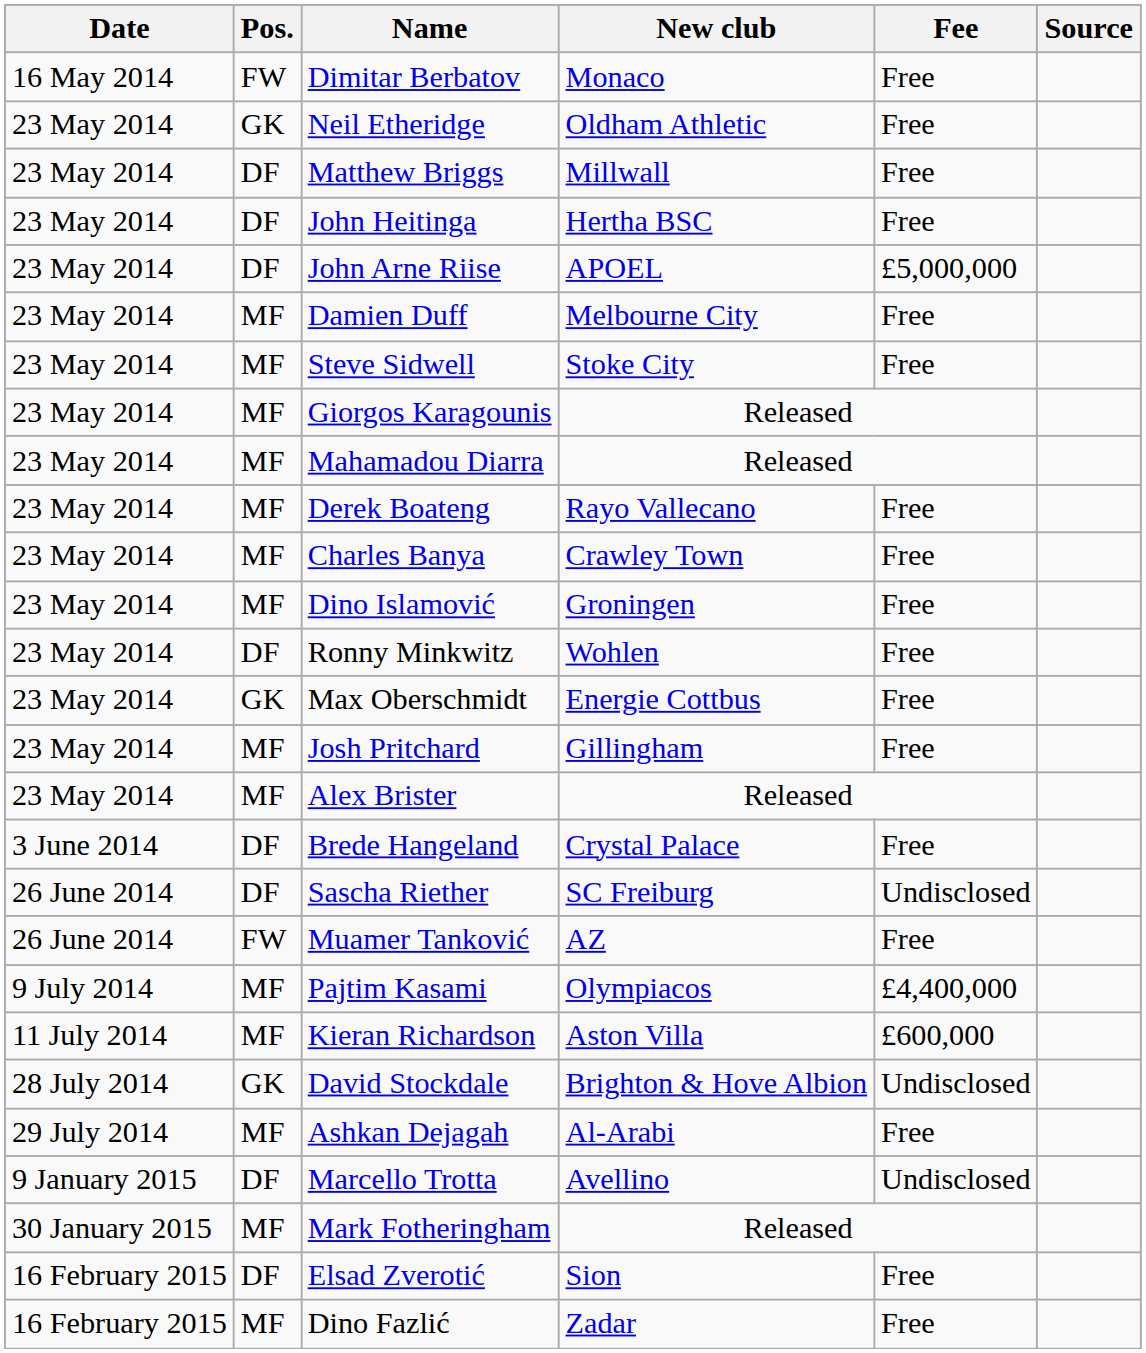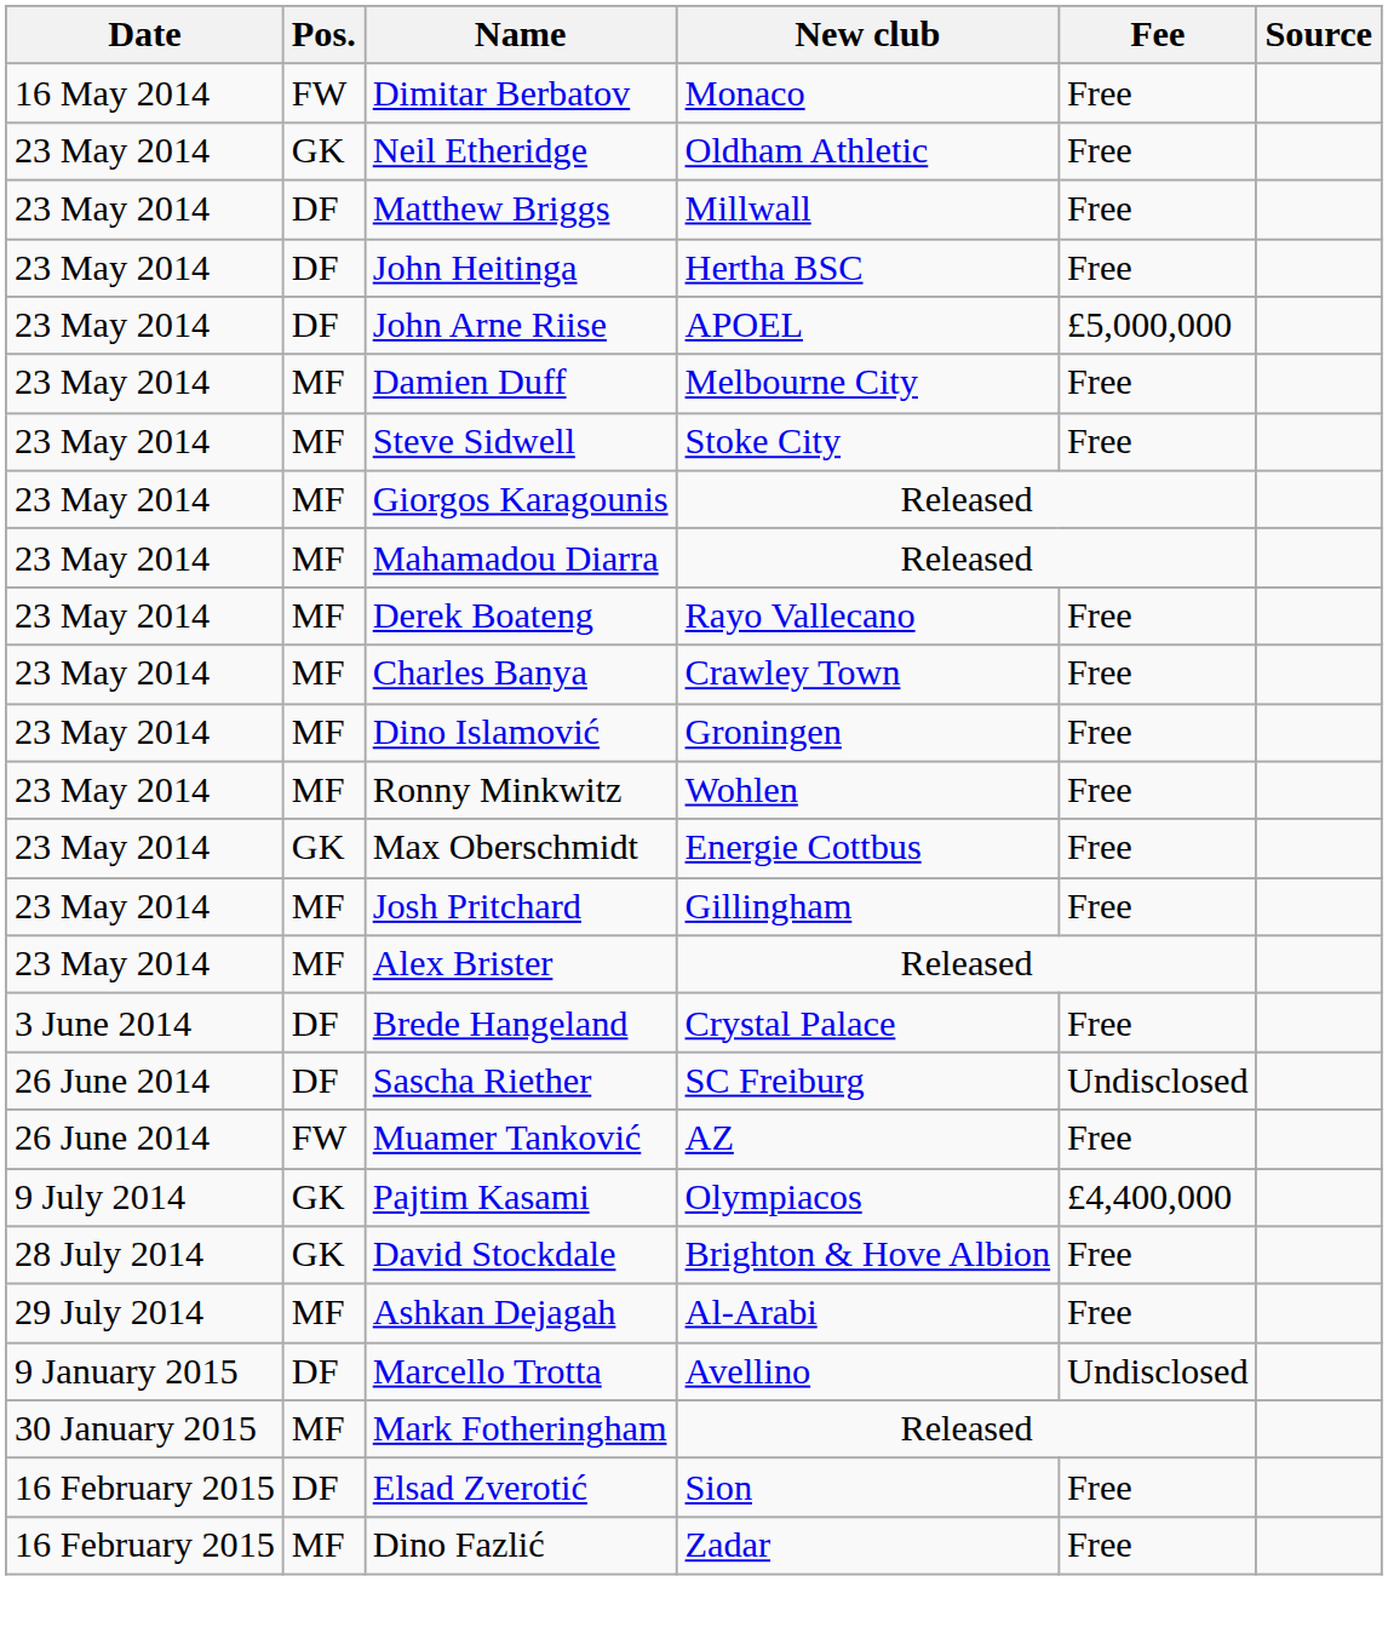 <table class="wikitable" style="text-align:left">
 <tr>
 <th>Date</th>
 <th>Pos.</th>
 <th>Name</th>
 <th>New club</th>
 <th>Fee</th>
 <th>Source</th>
 </tr>
 <tr>
 <td>16 May 2014</td>
 <td>FW</td>
 <td> <a href='#'>Dimitar Berbatov</a></td>
 <td> <a href='#'>Monaco</a></td>
 <td>Free</td>
 <td></td>
 </tr>
 <tr>
 <td>23 May 2014</td>
 <td>GK</td>
 <td> <a href='#'>Neil Etheridge</a></td>
 <td> <a href='#'>Oldham Athletic</a></td>
 <td>Free</td>
 <td></td>
 </tr>
 <tr>
 <td>23 May 2014</td>
 <td>DF</td>
 <td> <a href='#'>Matthew Briggs</a></td>
 <td> <a href='#'>Millwall</a></td>
 <td>Free</td>
 <td></td>
 </tr>
 <tr>
 <td>23 May 2014</td>
 <td>DF</td>
 <td> <a href='#'>John Heitinga</a></td>
 <td> <a href='#'>Hertha BSC</a></td>
 <td>Free</td>
 <td></td>
 </tr>
 <tr>
 <td>23 May 2014</td>
 <td>DF</td>
 <td> <a href='#'>John Arne Riise</a></td>
 <td> <a href='#'>APOEL</a></td>
 <td>£5,000,000</td>
 <td></td>
 </tr>
 <tr>
 <td>23 May 2014</td>
 <td>MF</td>
 <td> <a href='#'>Damien Duff</a></td>
 <td> <a href='#'>Melbourne City</a></td>
 <td>Free</td>
 <td></td>
 </tr>
 <tr>
 <td>23 May 2014</td>
 <td>MF</td>
 <td> <a href='#'>Steve Sidwell</a></td>
 <td> <a href='#'>Stoke City</a></td>
 <td>Free</td>
 <td></td>
 </tr>
 <tr>
 <td>23 May 2014</td>
 <td>MF</td>
 <td> <a href='#'>Giorgos Karagounis</a></td>
 <td colspan="2" style="text-align:center;">Released</td>
 <td></td>
 </tr>
 <tr>
 <td>23 May 2014</td>
 <td>MF</td>
 <td> <a href='#'>Mahamadou Diarra</a></td>
 <td colspan="2" style="text-align:center;">Released</td>
 <td></td>
 </tr>
 <tr>
 <td>23 May 2014</td>
 <td>MF</td>
 <td> <a href='#'>Derek Boateng</a></td>
 <td> <a href='#'>Rayo Vallecano</a></td>
 <td>Free</td>
 <td></td>
 </tr>
 <tr>
 <td>23 May 2014</td>
 <td>MF</td>
 <td> <a href='#'>Charles Banya</a></td>
 <td> <a href='#'>Crawley Town</a></td>
 <td>Free</td>
 <td></td>
 </tr>
 <tr>
 <td>23 May 2014</td>
 <td>MF</td>
 <td> <a href='#'>Dino Islamović</a></td>
 <td> <a href='#'>Groningen</a></td>
 <td>Free</td>
 <td></td>
 </tr>
 <tr>
 <td>23 May 2014</td>
-<td>DF</td>
+<td>MF</td>
 <td> Ronny Minkwitz</td>
 <td> <a href='#'>Wohlen</a></td>
 <td>Free</td>
 <td></td>
 </tr>
 <tr>
 <td>23 May 2014</td>
 <td>GK</td>
 <td> Max Oberschmidt</td>
 <td> <a href='#'>Energie Cottbus</a></td>
 <td>Free</td>
 <td></td>
 </tr>
 <tr>
 <td>23 May 2014</td>
 <td>MF</td>
 <td> <a href='#'>Josh Pritchard</a></td>
 <td> <a href='#'>Gillingham</a></td>
 <td>Free</td>
 <td></td>
 </tr>
 <tr>
 <td>23 May 2014</td>
 <td>MF</td>
 <td> <a href='#'>Alex Brister</a></td>
 <td colspan="2" style="text-align:center;">Released</td>
 <td></td>
 </tr>
 <tr>
 <td>3 June 2014</td>
 <td>DF</td>
 <td> <a href='#'>Brede Hangeland</a></td>
 <td> <a href='#'>Crystal Palace</a></td>
 <td>Free</td>
 <td></td>
 </tr>
 <tr>
 <td>26 June 2014</td>
 <td>DF</td>
 <td> <a href='#'>Sascha Riether</a></td>
 <td> <a href='#'>SC Freiburg</a></td>
 <td>Undisclosed</td>
 <td></td>
 </tr>
 <tr>
 <td>26 June 2014</td>
 <td>FW</td>
 <td> <a href='#'>Muamer Tanković</a></td>
 <td> <a href='#'>AZ</a></td>
 <td>Free</td>
 <td></td>
 </tr>
 <tr>
 <td>9 July 2014</td>
-<td>MF</td>
+<td>GK</td>
 <td> <a href='#'>Pajtim Kasami</a></td>
 <td> <a href='#'>Olympiacos</a></td>
 <td>£4,400,000</td>
-<td></td>
-</tr>
-<tr>
-<td>11 July 2014</td>
-<td>MF</td>
-<td> <a href='#'>Kieran Richardson</a></td>
-<td> <a href='#'>Aston Villa</a></td>
-<td>£600,000</td>
 <td></td>
 </tr>
 <tr>
 <td>28 July 2014</td>
 <td>GK</td>
 <td> <a href='#'>David Stockdale</a></td>
 <td> <a href='#'>Brighton & Hove Albion</a></td>
-<td>Undisclosed</td>
+<td>Free</td>
 <td></td>
 </tr>
 <tr>
 <td>29 July 2014</td>
 <td>MF</td>
 <td> <a href='#'>Ashkan Dejagah</a></td>
 <td> <a href='#'>Al-Arabi</a></td>
 <td>Free</td>
 <td></td>
 </tr>
 <tr>
 <td>9 January 2015</td>
 <td>DF</td>
 <td> <a href='#'>Marcello Trotta</a></td>
 <td> <a href='#'>Avellino</a></td>
 <td>Undisclosed</td>
 <td></td>
 </tr>
 <tr>
 <td>30 January 2015</td>
 <td>MF</td>
 <td> <a href='#'>Mark Fotheringham</a></td>
 <td colspan="2" style="text-align:center;">Released</td>
 <td></td>
 </tr>
 <tr>
 <td>16 February 2015</td>
 <td>DF</td>
 <td> <a href='#'>Elsad Zverotić</a></td>
 <td> <a href='#'>Sion</a></td>
 <td>Free</td>
 <td></td>
 </tr>
 <tr>
 <td>16 February 2015</td>
 <td>MF</td>
 <td> Dino Fazlić</td>
 <td> <a href='#'>Zadar</a></td>
 <td>Free</td>
 <td></td>
 </tr>
 </table>
